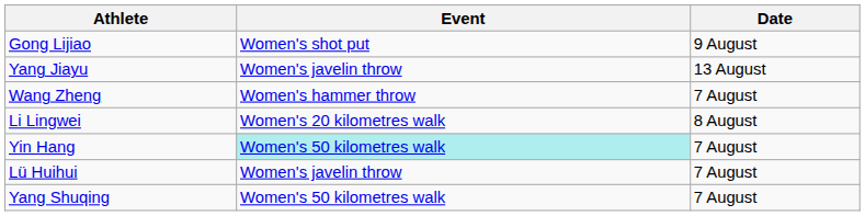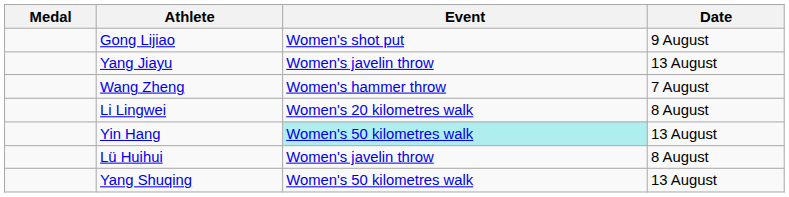 <table class="wikitable" style="font-size:90%" width=60%>
 <tr>
+<th>Medal</th>
 <th>Athlete</th>
 <th>Event</th>
 <th>Date</th>
 </tr>
 <tr>
+<td></td>
 <td><a href='#'>Gong Lijiao</a></td>
 <td><a href='#'>Women's shot put</a></td>
 <td>9 August</td>
 </tr>
 <tr>
+<td></td>
 <td><a href='#'>Yang Jiayu</a></td>
 <td><a href='#'>Women's javelin throw</a></td>
 <td>13 August</td>
 </tr>
 <tr>
+<td></td>
 <td><a href='#'>Wang Zheng</a></td>
 <td><a href='#'>Women's hammer throw</a></td>
 <td>7 August</td>
 </tr>
 <tr>
+<td></td>
 <td><a href='#'>Li Lingwei</a></td>
 <td><a href='#'>Women's 20 kilometres walk</a></td>
 <td>8 August</td>
 </tr>
 <tr>
+<td></td>
 <td><a href='#'>Yin Hang</a></td>
 <td style="background: paleturquoise;"><a href='#'>Women's 50 kilometres walk</a></td>
-<td>7 August</td>
+<td>13 August</td>
 </tr>
 <tr>
+<td></td>
 <td><a href='#'>Lü Huihui</a></td>
 <td><a href='#'>Women's javelin throw</a></td>
-<td>7 August</td>
+<td>8 August</td>
 </tr>
 <tr>
+<td></td>
 <td><a href='#'>Yang Shuqing</a></td>
 <td><a href='#'>Women's 50 kilometres walk</a></td>
-<td>7 August</td>
+<td>13 August</td>
 </tr>
 </table>
